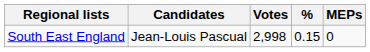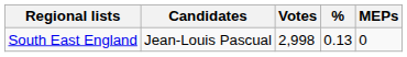 <table class="wikitable">
 <tr>
 <th>Regional lists</th>
 <th>Candidates</th>
 <th>Votes</th>
 <th>%</th>
 <th>MEPs</th>
 </tr>
 <tr>
 <td><a href='#'>South East England</a></td>
 <td>Jean-Louis Pascual</td>
 <td>2,998</td>
-<td>0.15</td>
+<td>0.13</td>
 <td>0</td>
 </tr>
 </table>
